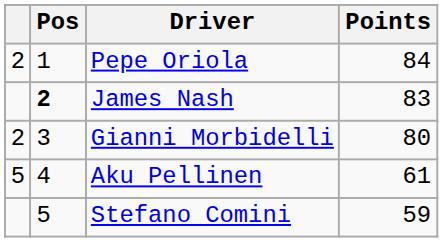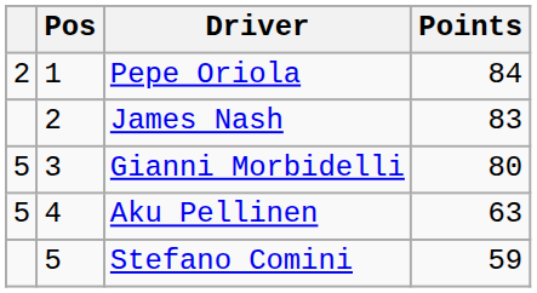 <table class="wikitable" style="font-size: 95%;">
 <tr>
 <th></th>
 <th>Pos</th>
 <th>Driver</th>
 <th>Points</th>
 </tr>
 <tr>
 <td align="left"> 2</td>
 <td>1</td>
 <td> <a href='#'>Pepe Oriola</a></td>
 <td align="right">84</td>
 </tr>
 <tr>
 <td align="left"></td>
-<td><strong>2</strong></td>
+<td>2</td>
 <td> <a href='#'>James Nash</a></td>
 <td align="right">83</td>
 </tr>
 <tr>
-<td align="left"> 2</td>
+<td align="left"> 5</td>
 <td>3</td>
 <td> <a href='#'>Gianni Morbidelli</a></td>
 <td align="right">80</td>
 </tr>
 <tr>
 <td align="left"> 5</td>
 <td>4</td>
 <td> <a href='#'>Aku Pellinen</a></td>
-<td align="right">61</td>
+<td align="right">63</td>
 </tr>
 <tr>
 <td align="left"></td>
 <td>5</td>
 <td> <a href='#'>Stefano Comini</a></td>
 <td align="right">59</td>
 </tr>
 </table>
